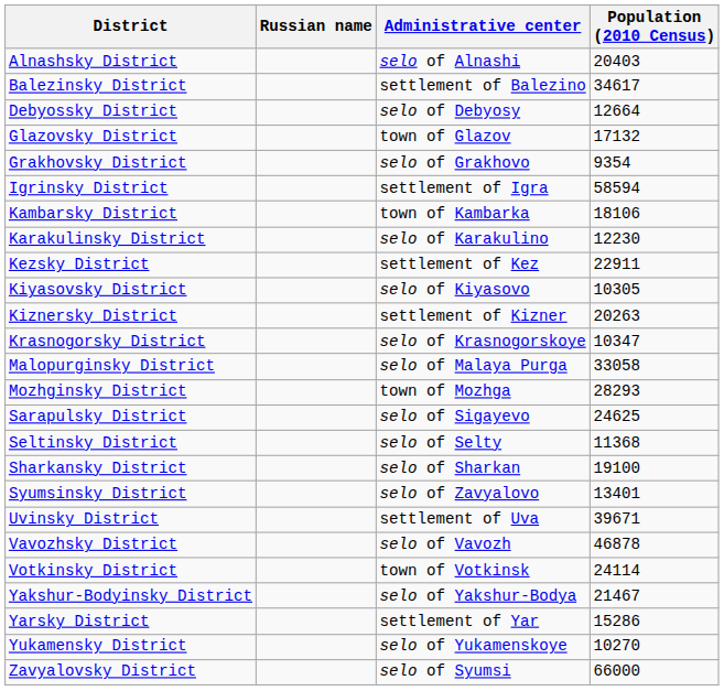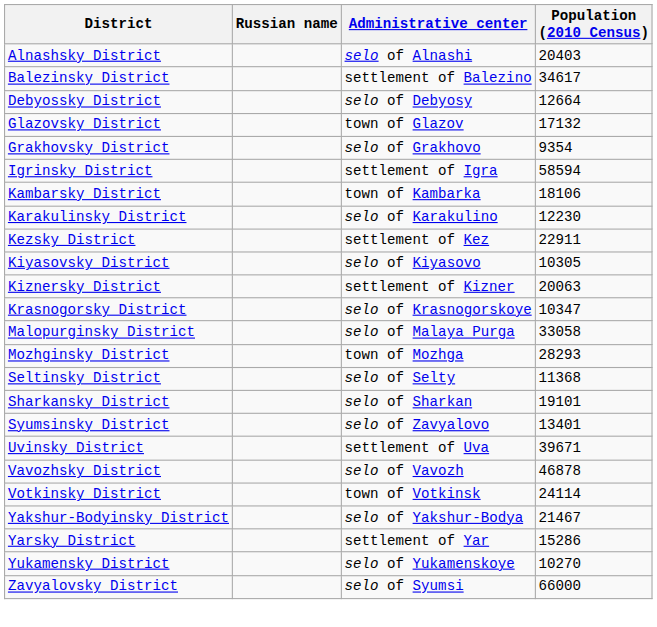 <table class="wikitable sortable">
 <tr>
 <th>District</th>
 <th>Russian name</th>
 <th><a href='#'>Administrative center</a></th>
 <th>Population<br>(<a href='#'>2010 Census</a>)</th>
 </tr>
 <tr>
 <td><a href='#'>Alnashsky District</a></td>
 <td></td>
 <td><em><a href='#'>selo</a></em> of <a href='#'>Alnashi</a></td>
 <td>20403</td>
 </tr>
 <tr>
 <td><a href='#'>Balezinsky District</a></td>
 <td></td>
 <td>settlement of <a href='#'>Balezino</a></td>
 <td>34617</td>
 </tr>
 <tr>
 <td><a href='#'>Debyossky District</a></td>
 <td></td>
 <td><em>selo</em> of <a href='#'>Debyosy</a></td>
 <td>12664</td>
 </tr>
 <tr>
 <td><a href='#'>Glazovsky District</a></td>
 <td></td>
 <td>town of <a href='#'>Glazov</a></td>
 <td>17132</td>
 </tr>
 <tr>
 <td><a href='#'>Grakhovsky District</a></td>
 <td></td>
 <td><em>selo</em> of <a href='#'>Grakhovo</a></td>
 <td>9354</td>
 </tr>
 <tr>
 <td><a href='#'>Igrinsky District</a></td>
 <td></td>
 <td>settlement of <a href='#'>Igra</a></td>
 <td>58594</td>
 </tr>
 <tr>
 <td><a href='#'>Kambarsky District</a></td>
 <td></td>
 <td>town of <a href='#'>Kambarka</a></td>
 <td>18106</td>
 </tr>
 <tr>
 <td><a href='#'>Karakulinsky District</a></td>
 <td></td>
 <td><em>selo</em> of <a href='#'>Karakulino</a></td>
 <td>12230</td>
 </tr>
 <tr>
 <td><a href='#'>Kezsky District</a></td>
 <td></td>
 <td>settlement of <a href='#'>Kez</a></td>
 <td>22911</td>
 </tr>
 <tr>
 <td><a href='#'>Kiyasovsky District</a></td>
 <td></td>
 <td><em>selo</em> of <a href='#'>Kiyasovo</a></td>
 <td>10305</td>
 </tr>
 <tr>
 <td><a href='#'>Kiznersky District</a></td>
 <td></td>
 <td>settlement of <a href='#'>Kizner</a></td>
-<td>20263</td>
+<td>20063</td>
 </tr>
 <tr>
 <td><a href='#'>Krasnogorsky District</a></td>
 <td></td>
 <td><em>selo</em> of <a href='#'>Krasnogorskoye</a></td>
 <td>10347</td>
 </tr>
 <tr>
 <td><a href='#'>Malopurginsky District</a></td>
 <td></td>
 <td><em>selo</em> of <a href='#'>Malaya Purga</a></td>
 <td>33058</td>
 </tr>
 <tr>
 <td><a href='#'>Mozhginsky District</a></td>
 <td></td>
 <td>town of <a href='#'>Mozhga</a></td>
 <td>28293</td>
 </tr>
 <tr>
-<td><a href='#'>Sarapulsky District</a></td>
-<td></td>
-<td><em>selo</em> of <a href='#'>Sigayevo</a></td>
-<td>24625</td>
-</tr>
-<tr>
 <td><a href='#'>Seltinsky District</a></td>
 <td></td>
 <td><em>selo</em> of <a href='#'>Selty</a></td>
 <td>11368</td>
 </tr>
 <tr>
 <td><a href='#'>Sharkansky District</a></td>
 <td></td>
 <td><em>selo</em> of <a href='#'>Sharkan</a></td>
-<td>19100</td>
+<td>19101</td>
 </tr>
 <tr>
 <td><a href='#'>Syumsinsky District</a></td>
 <td></td>
 <td><em>selo</em> of <a href='#'>Zavyalovo</a></td>
 <td>13401</td>
 </tr>
 <tr>
 <td><a href='#'>Uvinsky District</a></td>
 <td></td>
 <td>settlement of <a href='#'>Uva</a></td>
 <td>39671</td>
 </tr>
 <tr>
 <td><a href='#'>Vavozhsky District</a></td>
 <td></td>
 <td><em>selo</em> of <a href='#'>Vavozh</a></td>
 <td>46878</td>
 </tr>
 <tr>
 <td><a href='#'>Votkinsky District</a></td>
 <td></td>
 <td>town of <a href='#'>Votkinsk</a></td>
 <td>24114</td>
 </tr>
 <tr>
 <td><a href='#'>Yakshur-Bodyinsky District</a></td>
 <td></td>
 <td><em>selo</em> of <a href='#'>Yakshur-Bodya</a></td>
 <td>21467</td>
 </tr>
 <tr>
 <td><a href='#'>Yarsky District</a></td>
 <td></td>
 <td>settlement of <a href='#'>Yar</a></td>
 <td>15286</td>
 </tr>
 <tr>
 <td><a href='#'>Yukamensky District</a></td>
 <td></td>
 <td><em>selo</em> of <a href='#'>Yukamenskoye</a></td>
 <td>10270</td>
 </tr>
 <tr>
 <td><a href='#'>Zavyalovsky District</a></td>
 <td></td>
 <td><em>selo</em> of <a href='#'>Syumsi</a></td>
 <td>66000</td>
 </tr>
 </table>
